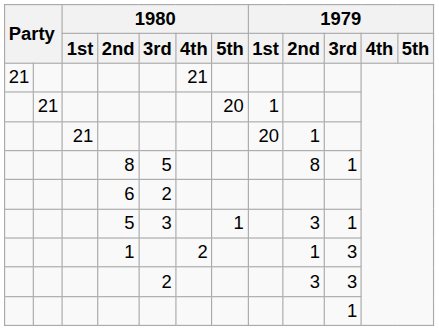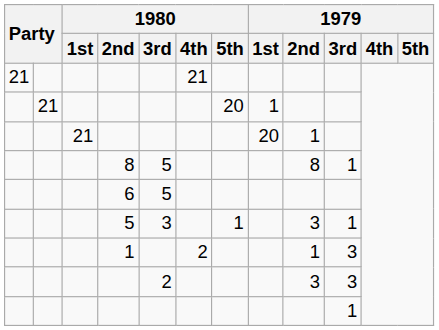 <table class="wikitable" style="text-align:right;">
 <tr>
 <th rowspan="2" colspan="2" style="text-align:left;">Party</th>
 <th colspan="5">1980</th>
 <th colspan="5">1979</th>
 </tr>
 <tr>
 <th>1st</th>
 <th>2nd</th>
 <th>3rd</th>
 <th>4th</th>
 <th>5th</th>
 <th>1st</th>
 <th>2nd</th>
 <th>3rd</th>
 <th>4th</th>
 <th>5th</th>
 </tr>
 <tr>
 <td>21</td>
 <td></td>
 <td></td>
 <td></td>
 <td></td>
 <td>21</td>
 <td></td>
 <td></td>
 <td></td>
 <td></td>
 </tr>
 <tr>
 <td></td>
 <td>21</td>
 <td></td>
 <td></td>
 <td></td>
 <td></td>
 <td>20</td>
 <td>1</td>
 <td></td>
 <td></td>
 </tr>
 <tr>
 <td></td>
 <td></td>
 <td>21</td>
 <td></td>
 <td></td>
 <td></td>
 <td></td>
 <td>20</td>
 <td>1</td>
 <td></td>
 </tr>
 <tr>
 <td></td>
 <td></td>
 <td></td>
 <td>8</td>
 <td>5</td>
 <td></td>
 <td></td>
 <td></td>
 <td>8</td>
 <td>1</td>
 </tr>
 <tr>
 <td></td>
 <td></td>
 <td></td>
 <td>6</td>
-<td>2</td>
+<td>5</td>
 <td></td>
 <td></td>
 <td></td>
 <td></td>
 <td></td>
 </tr>
 <tr>
 <td></td>
 <td></td>
 <td></td>
 <td>5</td>
 <td>3</td>
 <td></td>
 <td>1</td>
 <td></td>
 <td>3</td>
 <td>1</td>
 </tr>
 <tr>
 <td></td>
 <td></td>
 <td></td>
 <td>1</td>
 <td></td>
 <td>2</td>
 <td></td>
 <td></td>
 <td>1</td>
 <td>3</td>
 </tr>
 <tr>
 <td></td>
 <td></td>
 <td></td>
 <td></td>
 <td>2</td>
 <td></td>
 <td></td>
 <td></td>
 <td>3</td>
 <td>3</td>
 </tr>
 <tr>
 <td></td>
 <td></td>
 <td></td>
 <td></td>
 <td></td>
 <td></td>
 <td></td>
 <td></td>
 <td></td>
 <td>1</td>
 </tr>
 </table>
